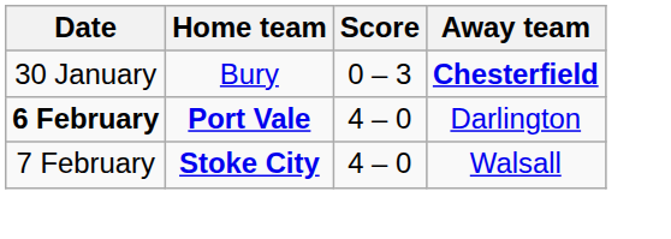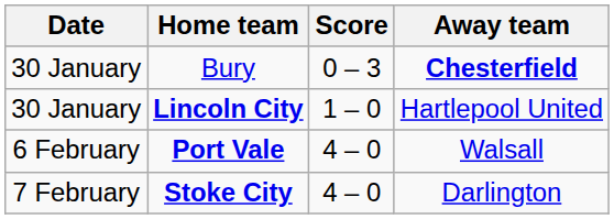 <table class="wikitable" style="text-align: center">
 <tr>
 <th>Date</th>
 <th>Home team</th>
 <th>Score</th>
 <th>Away team</th>
 </tr>
 <tr>
 <td>30 January</td>
 <td><a href='#'>Bury</a></td>
 <td>0 – 3</td>
 <td><strong><a href='#'>Chesterfield</a></strong></td>
 </tr>
 <tr>
-<td><strong>6 February</strong></td>
+<td>30 January</td>
+<td><strong><a href='#'>Lincoln City</a></strong></td>
+<td>1 – 0</td>
+<td><a href='#'>Hartlepool United</a></td>
+</tr>
+<tr>
+<td>6 February</td>
 <td><strong><a href='#'>Port Vale</a></strong></td>
 <td>4 – 0</td>
-<td><a href='#'>Darlington</a></td>
+<td><a href='#'>Walsall</a></td>
 </tr>
 <tr>
 <td>7 February</td>
 <td><strong><a href='#'>Stoke City</a></strong></td>
 <td>4 – 0</td>
-<td><a href='#'>Walsall</a></td>
+<td><a href='#'>Darlington</a></td>
 </tr>
 </table>
